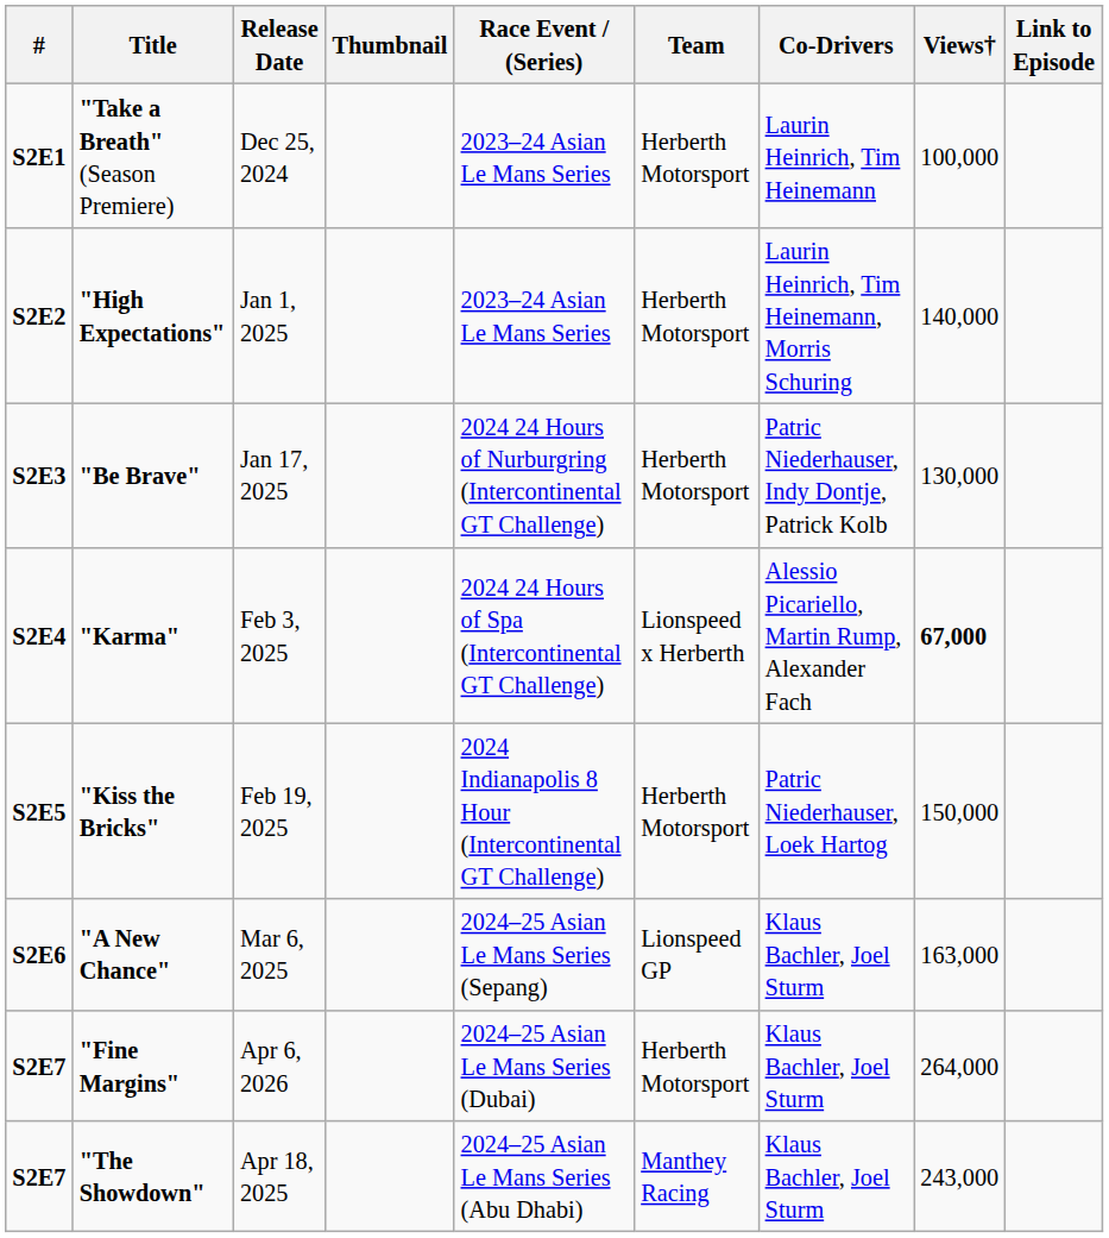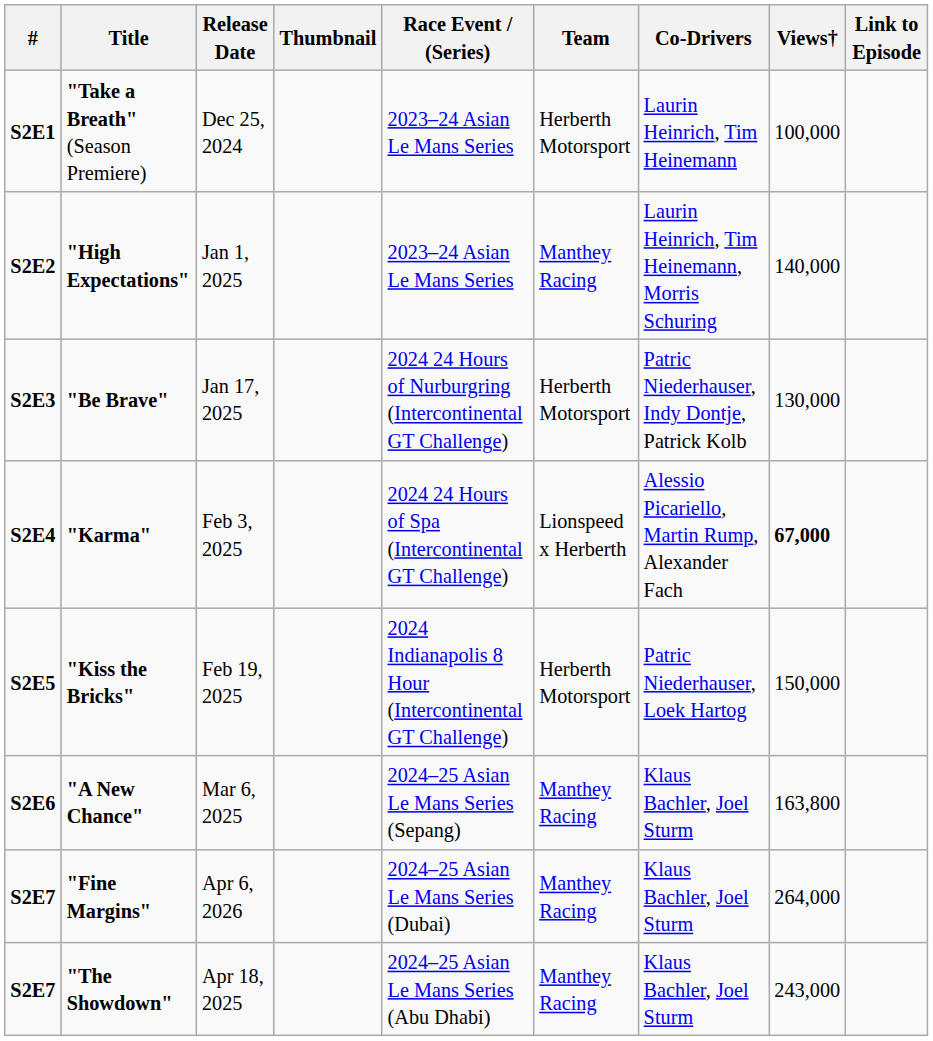 <table class="wikitable">
 <tr>
 <th><small>#</small></th>
 <th><small>Title</small></th>
 <th><small>Release Date</small></th>
 <th><small>Thumbnail</small></th>
 <th><small>Race Event /  (Series)</small></th>
 <th><small>Team</small></th>
 <th><small>Co-Drivers</small></th>
 <th><small>Views†</small></th>
 <th><small>Link to Episode</small></th>
 </tr>
 <tr>
 <td><strong><small>S2E1</small></strong></td>
 <td><strong><small>"Take a Breath"</small></strong><br><small>(Season Premiere)</small></td>
 <td><small>Dec 25, 2024</small></td>
 <td><small></small></td>
 <td><a href='#'><small>2023–24 Asian Le Mans Series</small></a></td>
 <td><small>Herberth Motorsport</small></td>
 <td><small><a href='#'>Laurin Heinrich</a>, <a href='#'>Tim Heinemann</a></small></td>
 <td><small>100,000</small></td>
 <td><small></small></td>
 </tr>
 <tr>
 <td><strong><small>S2E2</small></strong></td>
 <td><strong><small>"High Expectations"</small></strong></td>
 <td><small>Jan 1, 2025</small></td>
 <td><small></small></td>
 <td><a href='#'><small>2023–24 Asian Le Mans Series</small></a></td>
-<td><small>Herberth Motorsport</small></td>
+<td><a href='#'><small>Manthey Racing</small></a></td>
 <td><small><a href='#'>Laurin Heinrich</a>, <a href='#'>Tim Heinemann</a>, <a href='#'>Morris Schuring</a></small></td>
 <td><small>140,000</small></td>
 <td><small></small></td>
 </tr>
 <tr>
 <td><strong><small>S2E3</small></strong></td>
 <td><strong><small>"Be Brave"</small></strong></td>
 <td><small>Jan 17, 2025</small></td>
 <td><small></small></td>
 <td><a href='#'><small>2024 24 Hours of Nurburgring</small></a><br><small>(<a href='#'>Intercontinental GT Challenge</a>)</small></td>
 <td><small>Herberth Motorsport</small></td>
 <td><small><a href='#'>Patric Niederhauser</a>, <a href='#'>Indy Dontje</a>, Patrick Kolb</small></td>
 <td><small>130,000</small></td>
 <td><small></small></td>
 </tr>
 <tr>
 <td><strong><small>S2E4</small></strong></td>
 <td><strong><small>"Karma"</small></strong></td>
 <td><small>Feb 3, 2025</small></td>
 <td><small></small></td>
 <td><a href='#'><small>2024 24 Hours of Spa</small></a><br><small>(<a href='#'>Intercontinental GT Challenge</a>)</small></td>
 <td><small>Lionspeed x Herberth</small></td>
 <td><small><a href='#'>Alessio Picariello</a>, <a href='#'>Martin Rump</a>, Alexander Fach</small></td>
 <td><strong><small>67,000</small></strong></td>
 <td><small></small></td>
 </tr>
 <tr>
 <td><strong><small>S2E5</small></strong></td>
 <td><strong><small>"Kiss the Bricks"</small></strong></td>
 <td><small>Feb 19, 2025</small></td>
 <td><small></small></td>
 <td><a href='#'><small>2024 Indianapolis 8 Hour</small></a><br><small>(<a href='#'>Intercontinental GT Challenge</a>)</small></td>
 <td><small>Herberth Motorsport</small></td>
 <td><small><a href='#'>Patric Niederhauser</a>, <a href='#'>Loek Hartog</a></small></td>
 <td><small>150,000</small></td>
 <td><small></small></td>
 </tr>
 <tr>
 <td><strong><small>S2E6</small></strong></td>
 <td><strong><small>"A New Chance"</small></strong></td>
 <td><small>Mar 6, 2025</small></td>
 <td><small></small></td>
 <td><small><a href='#'>2024–25 Asian Le Mans Series</a> (Sepang)</small></td>
-<td><small>Lionspeed GP</small></td>
+<td><a href='#'><small>Manthey Racing</small></a></td>
 <td><small><a href='#'>Klaus Bachler</a>, <a href='#'>Joel Sturm</a></small></td>
-<td><small>163,000</small></td>
+<td><small>163,800</small></td>
 <td><small></small></td>
 </tr>
 <tr>
 <td><strong><small>S2E7</small></strong></td>
 <td><strong><small>"Fine Margins"</small></strong></td>
 <td><small>Apr 6, 2026</small></td>
 <td></td>
 <td><small><a href='#'>2024–25 Asian Le Mans Series</a> (Dubai)</small></td>
-<td><small>Herberth Motorsport</small></td>
+<td><a href='#'><small>Manthey Racing</small></a></td>
 <td><small><a href='#'>Klaus Bachler</a>, <a href='#'>Joel Sturm</a></small></td>
 <td><small>264,000</small></td>
 <td></td>
 </tr>
 <tr>
 <td><strong><small>S2E7</small></strong></td>
 <td><strong><small>"The Showdown"</small></strong></td>
 <td><small>Apr 18, 2025</small></td>
 <td></td>
 <td><small><a href='#'>2024–25 Asian Le Mans Series</a> (Abu Dhabi)</small></td>
 <td><a href='#'><small>Manthey Racing</small></a></td>
 <td><small><a href='#'>Klaus Bachler</a>, <a href='#'>Joel Sturm</a></small></td>
 <td><small>243,000</small></td>
 <td></td>
 </tr>
 </table>
